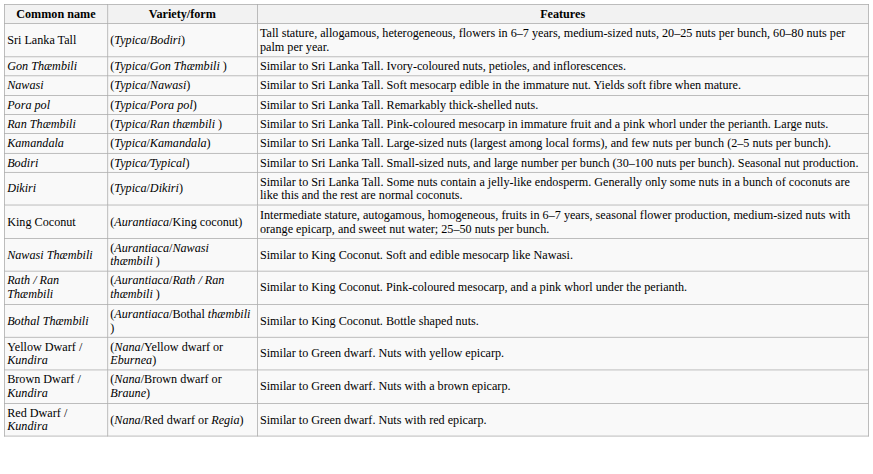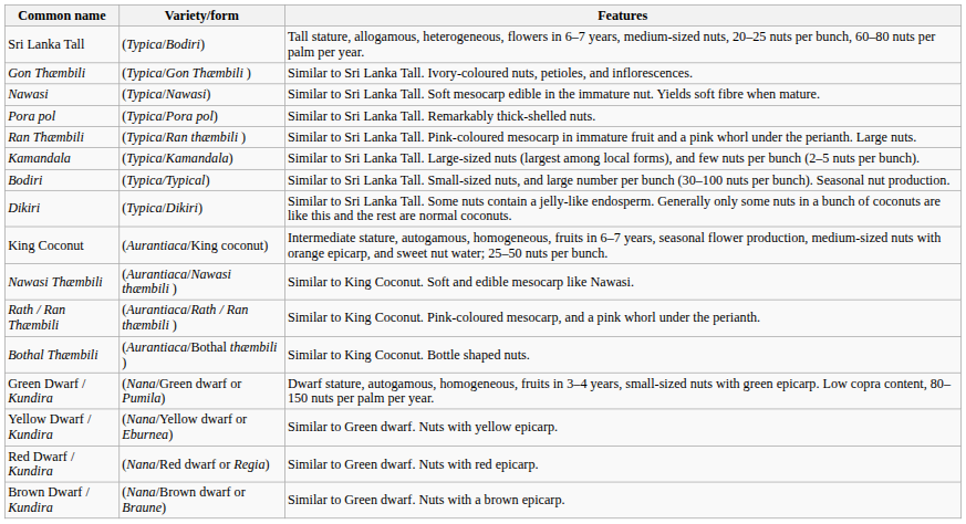 <table class="wikitable" style="width:90%;">
 <tr>
 <th>Common name</th>
 <th>Variety/form</th>
 <th>Features</th>
 </tr>
 <tr>
 <td>Sri Lanka Tall</td>
 <td>(<em>Typica</em>/<em>Bodiri</em>)</td>
 <td>Tall stature, allogamous, heterogeneous, flowers in 6–7 years, medium-sized nuts, 20–25 nuts per bunch, 60–80 nuts per palm per year.</td>
 </tr>
 <tr>
 <td><em>Gon Thæmbili</em></td>
 <td>(<em>Typica</em>/<em>Gon Thæmbili </em>)</td>
 <td>Similar to Sri Lanka Tall. Ivory-coloured nuts, petioles, and inflorescences.</td>
 </tr>
 <tr>
 <td><em>Nawasi</em></td>
 <td>(<em>Typica</em>/<em>Nawasi</em>)</td>
 <td>Similar to Sri Lanka Tall. Soft mesocarp edible in the immature nut. Yields soft fibre when mature.</td>
 </tr>
 <tr>
 <td><em>Pora pol</em></td>
 <td>(<em>Typica</em>/<em>Pora pol</em>)</td>
 <td>Similar to Sri Lanka Tall. Remarkably thick-shelled nuts.</td>
 </tr>
 <tr>
 <td><em>Ran Thæmbili</em></td>
 <td>(<em>Typica</em>/<em>Ran thæmbili </em>)</td>
 <td>Similar to Sri Lanka Tall. Pink-coloured mesocarp in immature fruit and a pink whorl under the perianth. Large nuts.</td>
 </tr>
 <tr>
 <td><em>Kamandala</em></td>
 <td>(<em>Typica</em>/<em>Kamandala</em>)</td>
 <td>Similar to Sri Lanka Tall. Large-sized nuts (largest among local forms), and few nuts per bunch (2–5 nuts per bunch).</td>
 </tr>
 <tr>
 <td><em>Bodiri</em></td>
 <td>(<em>Typica/Typical</em>)</td>
 <td>Similar to Sri Lanka Tall. Small-sized nuts, and large number per bunch (30–100 nuts per bunch). Seasonal nut production.</td>
 </tr>
 <tr>
 <td><em>Dikiri</em></td>
 <td>(<em>Typica</em>/<em>Dikiri</em>)</td>
 <td>Similar to Sri Lanka Tall. Some nuts contain a jelly-like endosperm. Generally only some nuts in a bunch of coconuts are like this and the rest are normal coconuts.</td>
 </tr>
 <tr>
 <td>King Coconut</td>
 <td>(<em>Aurantiaca</em>/King coconut)</td>
 <td>Intermediate stature, autogamous, homogeneous, fruits in 6–7 years, seasonal flower production, medium-sized nuts with orange epicarp, and sweet nut water; 25–50 nuts per bunch.</td>
 </tr>
 <tr>
 <td><em>Nawasi Thæmbili</em></td>
 <td>(<em>Aurantiaca</em>/<em>Nawasi thæmbili </em>)</td>
 <td>Similar to King Coconut. Soft and edible mesocarp like Nawasi.</td>
 </tr>
 <tr>
 <td><em>Rath / Ran Thæmbili </em></td>
 <td>(<em>Aurantiaca</em>/<em>Rath / Ran thæmbili </em>)</td>
 <td>Similar to King Coconut. Pink-coloured mesocarp, and a pink whorl under the perianth.</td>
 </tr>
 <tr>
 <td><em>Bothal Thæmbili</em></td>
 <td>(<em>Aurantiaca</em>/Bothal <em>thæmbili </em>)</td>
 <td>Similar to King Coconut. Bottle shaped nuts.</td>
 </tr>
 <tr>
+<td>Green Dwarf / <em>Kundira</em></td>
+<td>(<em>Nana</em>/Green dwarf or <em>Pumila</em>)</td>
+<td>Dwarf stature, autogamous, homogeneous, fruits in 3–4 years, small-sized nuts with green epicarp. Low copra content, 80–150 nuts per palm per year.</td>
+</tr>
+<tr>
 <td>Yellow Dwarf / <em>Kundira</em></td>
 <td>(<em>Nana</em>/Yellow dwarf or <em>Eburnea</em>)</td>
 <td>Similar to Green dwarf. Nuts with yellow epicarp.</td>
+</tr>
+<tr>
+<td>Red Dwarf / <em>Kundira</em></td>
+<td>(<em>Nana</em>/Red dwarf or <em>Regia</em>)</td>
+<td>Similar to Green dwarf. Nuts with red epicarp.</td>
 </tr>
 <tr>
 <td>Brown Dwarf / <em>Kundira</em></td>
 <td>(<em>Nana</em>/Brown dwarf or <em>Braune</em>)</td>
 <td>Similar to Green dwarf. Nuts with a brown epicarp.</td>
 </tr>
-<tr>
-<td>Red Dwarf / <em>Kundira</em></td>
-<td>(<em>Nana</em>/Red dwarf or <em>Regia</em>)</td>
-<td>Similar to Green dwarf. Nuts with red epicarp.</td>
-</tr>
 </table>
